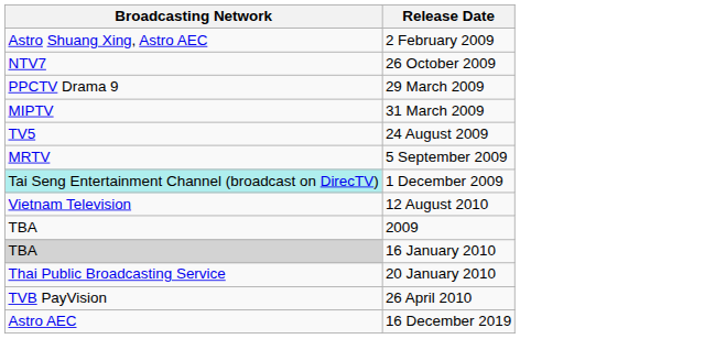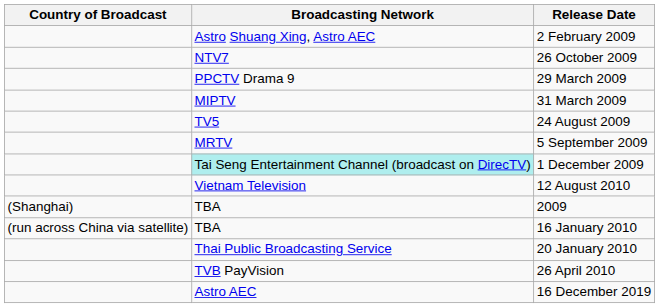 <table class="wikitable">
 <tr>
+<th>Country of Broadcast</th>
 <th>Broadcasting Network</th>
 <th>Release Date</th>
 </tr>
 <tr>
+<td></td>
 <td><a href='#'>Astro</a> <a href='#'>Shuang Xing</a>, <a href='#'>Astro AEC</a></td>
 <td>2 February 2009</td>
 </tr>
 <tr>
+<td></td>
 <td><a href='#'>NTV7</a></td>
 <td>26 October 2009</td>
 </tr>
 <tr>
+<td></td>
 <td><a href='#'>PPCTV</a> Drama 9</td>
 <td>29 March 2009</td>
 </tr>
 <tr>
+<td></td>
 <td><a href='#'>MIPTV</a></td>
 <td>31 March 2009</td>
 </tr>
 <tr>
+<td></td>
 <td><a href='#'>TV5</a></td>
 <td>24 August 2009</td>
 </tr>
 <tr>
+<td></td>
 <td><a href='#'>MRTV</a></td>
 <td>5 September 2009</td>
 </tr>
 <tr>
+<td></td>
 <td style="background: paleturquoise;">Tai Seng Entertainment Channel (broadcast on <a href='#'>DirecTV</a>)</td>
 <td>1 December 2009</td>
 </tr>
 <tr>
+<td></td>
 <td><a href='#'>Vietnam Television</a></td>
 <td>12 August 2010</td>
 </tr>
 <tr>
+<td> (Shanghai)</td>
 <td>TBA</td>
 <td>2009</td>
 </tr>
 <tr>
-<td style="background: lightgrey;">TBA</td>
+<td> (run across China via satellite)</td>
+<td>TBA</td>
 <td>16 January 2010 </td>
 </tr>
 <tr>
+<td></td>
 <td><a href='#'>Thai Public Broadcasting Service</a></td>
 <td>20 January 2010</td>
 </tr>
 <tr>
+<td></td>
 <td><a href='#'>TVB</a> PayVision</td>
 <td>26 April 2010</td>
 </tr>
 <tr>
+<td></td>
 <td><a href='#'>Astro AEC</a></td>
 <td>16 December 2019</td>
 </tr>
 </table>
